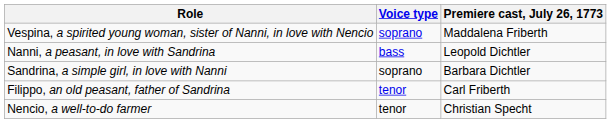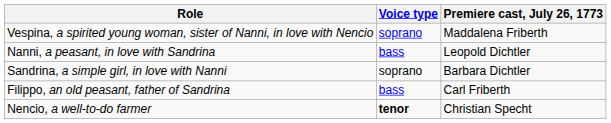 <table class="wikitable">
 <tr>
 <th>Role</th>
 <th><a href='#'>Voice type</a></th>
 <th>Premiere cast, July 26, 1773</th>
 </tr>
 <tr>
 <td>Vespina, <em>a spirited young woman, sister of Nanni, in love with Nencio</em></td>
 <td><a href='#'>soprano</a></td>
 <td>Maddalena Friberth</td>
 </tr>
 <tr>
 <td>Nanni, <em>a peasant, in love with Sandrina</em></td>
 <td><a href='#'>bass</a></td>
 <td>Leopold Dichtler</td>
 </tr>
 <tr>
 <td>Sandrina, <em>a simple girl, in love with Nanni</em></td>
 <td>soprano</td>
 <td>Barbara Dichtler</td>
 </tr>
 <tr>
 <td>Filippo, <em>an old peasant, father of Sandrina</em></td>
-<td><a href='#'>tenor</a></td>
+<td><a href='#'>bass</a></td>
 <td>Carl Friberth</td>
 </tr>
 <tr>
 <td>Nencio, <em>a well-to-do farmer</em></td>
-<td>tenor</td>
+<td><strong>tenor</strong></td>
 <td>Christian Specht</td>
 </tr>
 </table>
